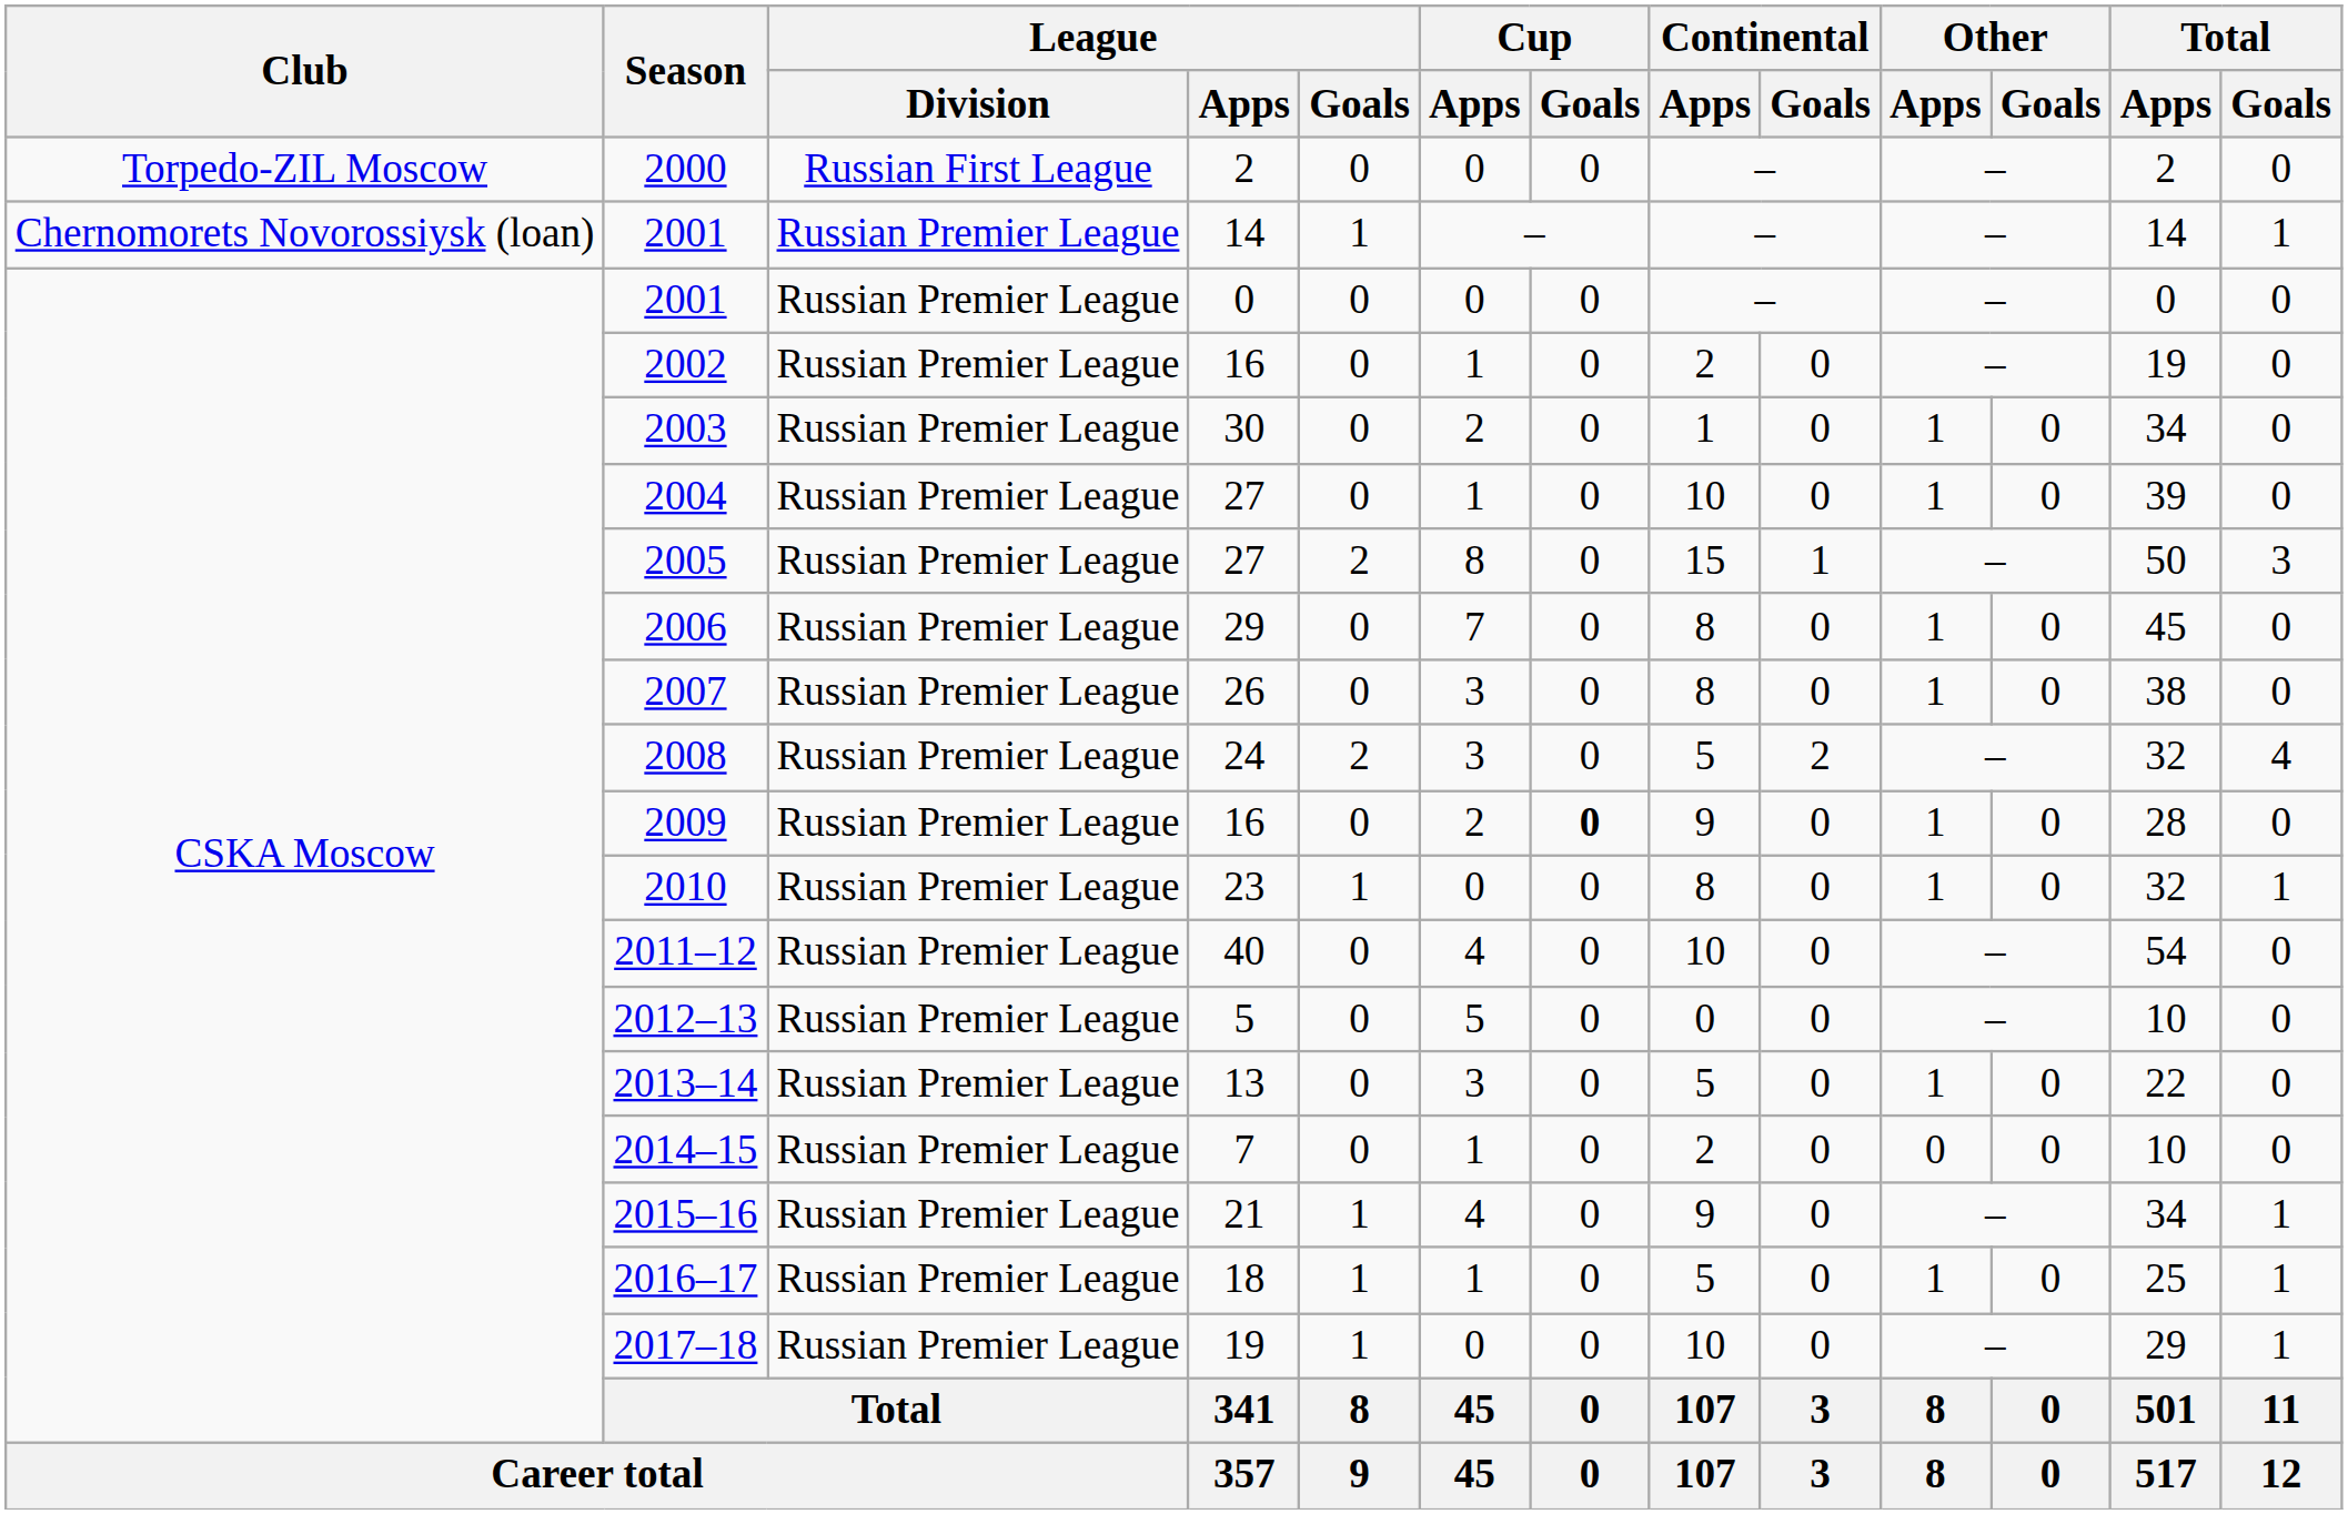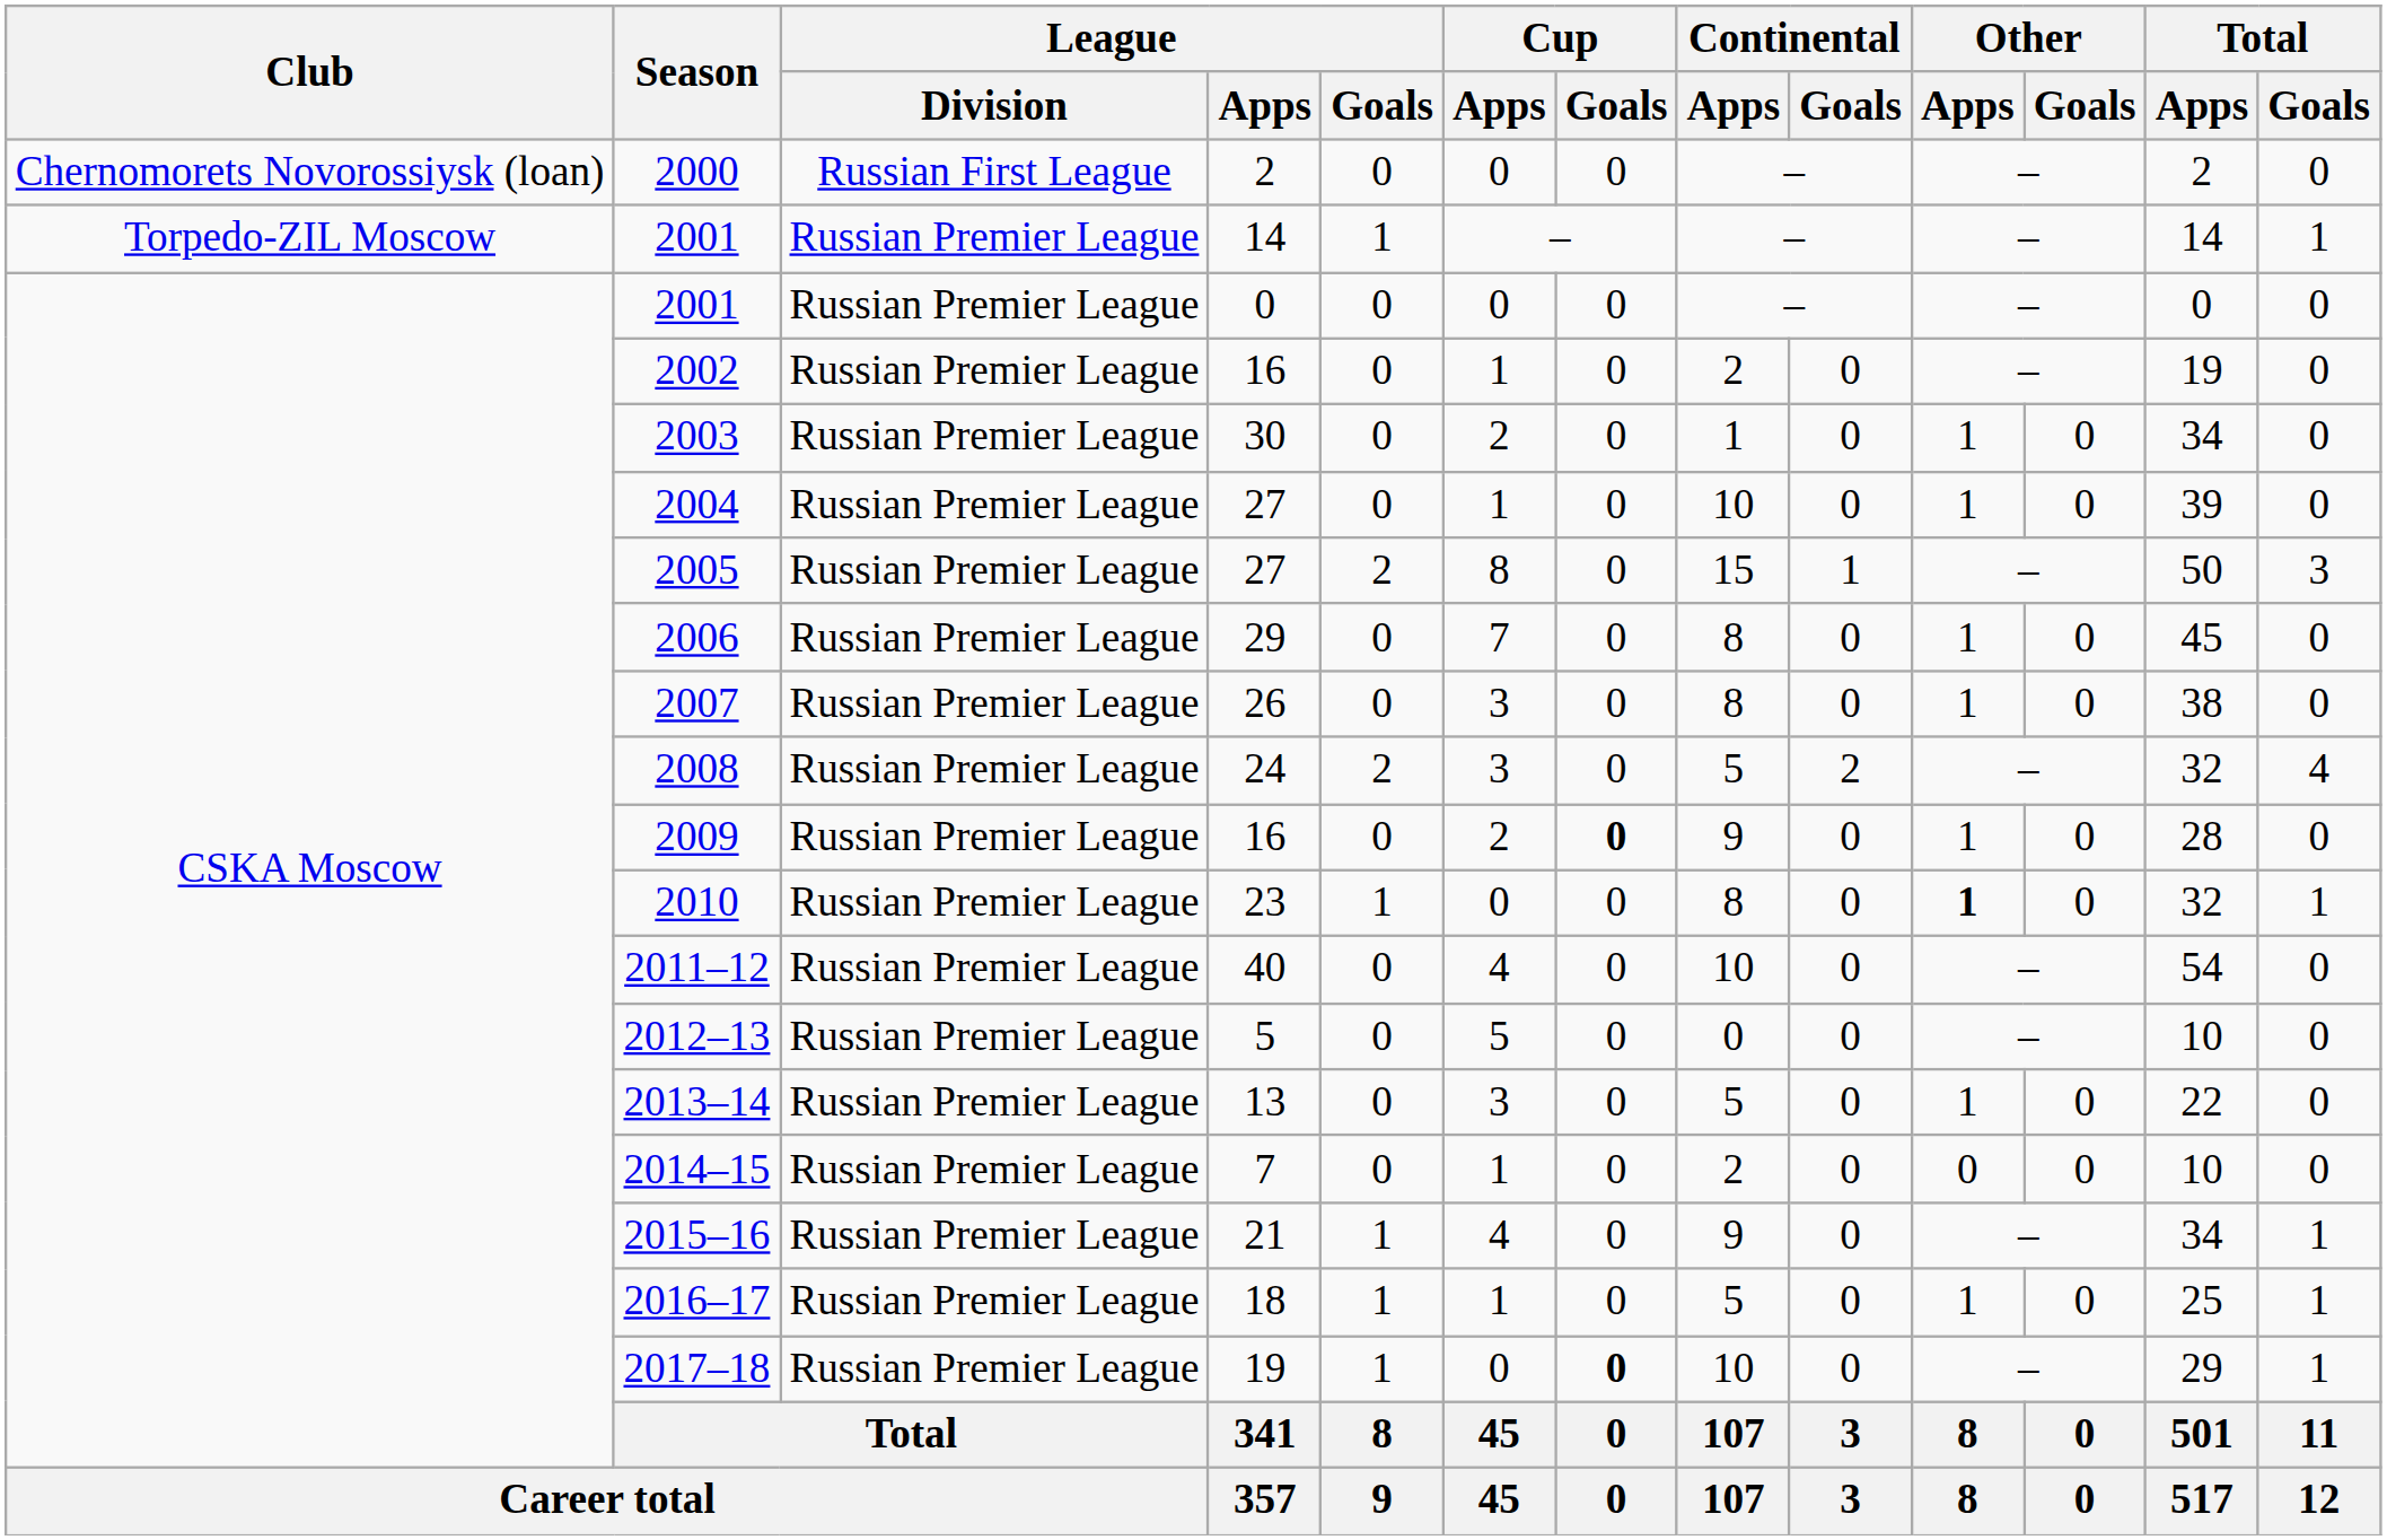 <table class="wikitable" style="text-align: center;">
 <tr>
 <th rowspan=2>Club</th>
 <th rowspan=2>Season</th>
 <th colspan=3>League</th>
 <th colspan=2>Cup</th>
 <th colspan=2>Continental</th>
 <th colspan=2>Other</th>
 <th colspan=2>Total</th>
 </tr>
 <tr>
 <th>Division</th>
 <th>Apps</th>
 <th>Goals</th>
 <th>Apps</th>
 <th>Goals</th>
 <th>Apps</th>
 <th>Goals</th>
 <th>Apps</th>
 <th>Goals</th>
 <th>Apps</th>
 <th>Goals</th>
 </tr>
 <tr>
-<td><a href='#'>Torpedo-ZIL Moscow</a></td>
+<td><a href='#'>Chernomorets Novorossiysk</a> (loan)</td>
 <td><a href='#'>2000</a></td>
 <td><a href='#'>Russian First League</a></td>
 <td>2</td>
 <td>0</td>
 <td>0</td>
 <td>0</td>
 <td colspan=2>–</td>
 <td colspan=2>–</td>
 <td>2</td>
 <td>0</td>
 </tr>
 <tr>
-<td><a href='#'>Chernomorets Novorossiysk</a> (loan)</td>
+<td><a href='#'>Torpedo-ZIL Moscow</a></td>
 <td><a href='#'>2001</a></td>
 <td><a href='#'>Russian Premier League</a></td>
 <td>14</td>
 <td>1</td>
 <td colspan=2>–</td>
 <td colspan=2>–</td>
 <td colspan=2>–</td>
 <td>14</td>
 <td>1</td>
 </tr>
 <tr>
 <td rowspan="18"><a href='#'>CSKA Moscow</a></td>
 <td><a href='#'>2001</a></td>
 <td>Russian Premier League</td>
 <td>0</td>
 <td>0</td>
 <td>0</td>
 <td>0</td>
 <td colspan=2>–</td>
 <td colspan=2>–</td>
 <td>0</td>
 <td>0</td>
 </tr>
 <tr>
 <td><a href='#'>2002</a></td>
 <td>Russian Premier League</td>
 <td>16</td>
 <td>0</td>
 <td>1</td>
 <td>0</td>
 <td>2</td>
 <td>0</td>
 <td colspan=2>–</td>
 <td>19</td>
 <td>0</td>
 </tr>
 <tr>
 <td><a href='#'>2003</a></td>
 <td>Russian Premier League</td>
 <td>30</td>
 <td>0</td>
 <td>2</td>
 <td>0</td>
 <td>1</td>
 <td>0</td>
 <td>1</td>
 <td>0</td>
 <td>34</td>
 <td>0</td>
 </tr>
 <tr>
 <td><a href='#'>2004</a></td>
 <td>Russian Premier League</td>
 <td>27</td>
 <td>0</td>
 <td>1</td>
 <td>0</td>
 <td>10</td>
 <td>0</td>
 <td>1</td>
 <td>0</td>
 <td>39</td>
 <td>0</td>
 </tr>
 <tr>
 <td><a href='#'>2005</a></td>
 <td>Russian Premier League</td>
 <td>27</td>
 <td>2</td>
 <td>8</td>
 <td>0</td>
 <td>15</td>
 <td>1</td>
 <td colspan=2>–</td>
 <td>50</td>
 <td>3</td>
 </tr>
 <tr>
 <td><a href='#'>2006</a></td>
 <td>Russian Premier League</td>
 <td>29</td>
 <td>0</td>
 <td>7</td>
 <td>0</td>
 <td>8</td>
 <td>0</td>
 <td>1</td>
 <td>0</td>
 <td>45</td>
 <td>0</td>
 </tr>
 <tr>
 <td><a href='#'>2007</a></td>
 <td>Russian Premier League</td>
 <td>26</td>
 <td>0</td>
 <td>3</td>
 <td>0</td>
 <td>8</td>
 <td>0</td>
 <td>1</td>
 <td>0</td>
 <td>38</td>
 <td>0</td>
 </tr>
 <tr>
 <td><a href='#'>2008</a></td>
 <td>Russian Premier League</td>
 <td>24</td>
 <td>2</td>
 <td>3</td>
 <td>0</td>
 <td>5</td>
 <td>2</td>
 <td colspan=2>–</td>
 <td>32</td>
 <td>4</td>
 </tr>
 <tr>
 <td><a href='#'>2009</a></td>
 <td>Russian Premier League</td>
 <td>16</td>
 <td>0</td>
 <td>2</td>
 <td><strong>0</strong></td>
 <td>9</td>
 <td>0</td>
 <td>1</td>
 <td>0</td>
 <td>28</td>
 <td>0</td>
 </tr>
 <tr>
 <td><a href='#'>2010</a></td>
 <td>Russian Premier League</td>
 <td>23</td>
 <td>1</td>
 <td>0</td>
 <td>0</td>
 <td>8</td>
 <td>0</td>
-<td>1</td>
+<td><strong>1</strong></td>
 <td>0</td>
 <td>32</td>
 <td>1</td>
 </tr>
 <tr>
 <td><a href='#'>2011–12</a></td>
 <td>Russian Premier League</td>
 <td>40</td>
 <td>0</td>
 <td>4</td>
 <td>0</td>
 <td>10</td>
 <td>0</td>
 <td colspan=2>–</td>
 <td>54</td>
 <td>0</td>
 </tr>
 <tr>
 <td><a href='#'>2012–13</a></td>
 <td>Russian Premier League</td>
 <td>5</td>
 <td>0</td>
 <td>5</td>
 <td>0</td>
 <td>0</td>
 <td>0</td>
 <td colspan=2>–</td>
 <td>10</td>
 <td>0</td>
 </tr>
 <tr>
 <td><a href='#'>2013–14</a></td>
 <td>Russian Premier League</td>
 <td>13</td>
 <td>0</td>
 <td>3</td>
 <td>0</td>
 <td>5</td>
 <td>0</td>
 <td>1</td>
 <td>0</td>
 <td>22</td>
 <td>0</td>
 </tr>
 <tr>
 <td><a href='#'>2014–15</a></td>
 <td>Russian Premier League</td>
 <td>7</td>
 <td>0</td>
 <td>1</td>
 <td>0</td>
 <td>2</td>
 <td>0</td>
 <td>0</td>
 <td>0</td>
 <td>10</td>
 <td>0</td>
 </tr>
 <tr>
 <td><a href='#'>2015–16</a></td>
 <td>Russian Premier League</td>
 <td>21</td>
 <td>1</td>
 <td>4</td>
 <td>0</td>
 <td>9</td>
 <td>0</td>
 <td colspan=2>–</td>
 <td>34</td>
 <td>1</td>
 </tr>
 <tr>
 <td><a href='#'>2016–17</a></td>
 <td>Russian Premier League</td>
 <td>18</td>
 <td>1</td>
 <td>1</td>
 <td>0</td>
 <td>5</td>
 <td>0</td>
 <td>1</td>
 <td>0</td>
 <td>25</td>
 <td>1</td>
 </tr>
 <tr>
 <td><a href='#'>2017–18</a></td>
 <td>Russian Premier League</td>
 <td>19</td>
 <td>1</td>
 <td>0</td>
-<td>0</td>
+<td><strong>0</strong></td>
 <td>10</td>
 <td>0</td>
 <td colspan=2>–</td>
 <td>29</td>
 <td>1</td>
 </tr>
 <tr>
 <th colspan=2>Total</th>
 <th>341</th>
 <th>8</th>
 <th>45</th>
 <th>0</th>
 <th>107</th>
 <th>3</th>
 <th>8</th>
 <th>0</th>
 <th>501</th>
 <th>11</th>
 </tr>
 <tr>
 <th colspan=3>Career total</th>
 <th>357</th>
 <th>9</th>
 <th>45</th>
 <th>0</th>
 <th>107</th>
 <th>3</th>
 <th>8</th>
 <th>0</th>
 <th>517</th>
 <th>12</th>
 </tr>
 </table>
